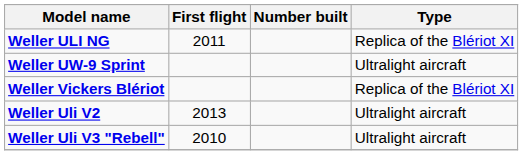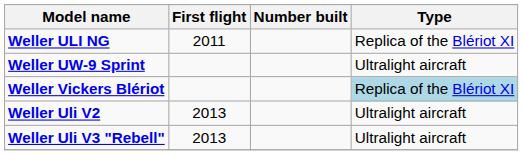 <table class="wikitable" align=center style="font-size:90%;">
 <tr>
 </tr>
 <tr style="background:#efefef;">
 <th>Model name</th>
 <th>First flight</th>
 <th>Number built</th>
 <th>Type</th>
 </tr>
 <tr>
 <td align=left><strong><a href='#'>Weller ULI NG</a></strong></td>
 <td align=center>2011</td>
 <td align=center></td>
 <td align=left>Replica of the <a href='#'>Blériot XI</a></td>
 </tr>
 <tr>
 <td align=left><strong><a href='#'>Weller UW-9 Sprint</a></strong></td>
 <td align=center></td>
 <td align=center></td>
 <td align=left>Ultralight aircraft</td>
 </tr>
 <tr>
 <td align=left><strong><a href='#'>Weller Vickers Blériot</a></strong></td>
 <td align=center></td>
 <td align=center></td>
-<td align=left>Replica of the <a href='#'>Blériot XI</a></td>
+<td align=left style="background: lightblue;">Replica of the <a href='#'>Blériot XI</a></td>
 </tr>
 <tr>
 <td align=left><strong><a href='#'>Weller Uli V2</a></strong></td>
 <td align=center>2013</td>
 <td align=center></td>
 <td align=left>Ultralight aircraft</td>
 </tr>
 <tr>
 <td align=left><strong><a href='#'>Weller Uli V3 "Rebell"</a></strong></td>
-<td align=center>2010</td>
+<td align=center>2013</td>
 <td align=center></td>
 <td align=left>Ultralight aircraft</td>
 </tr>
 <tr>
 </tr>
 </table>
